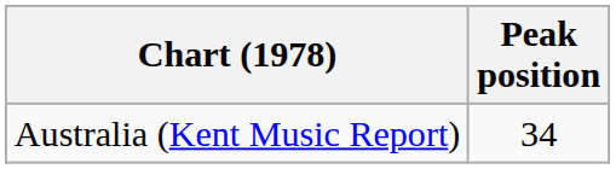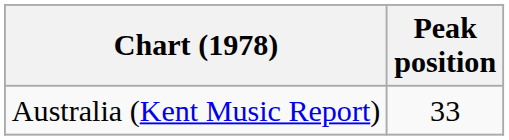 <table class="wikitable">
 <tr>
 <th>Chart (1978)</th>
 <th>Peak<br>position</th>
 </tr>
 <tr>
 <td>Australia (<a href='#'>Kent Music Report</a>)</td>
-<td style="text-align:center;">34</td>
+<td style="text-align:center;">33</td>
 </tr>
 </table>
